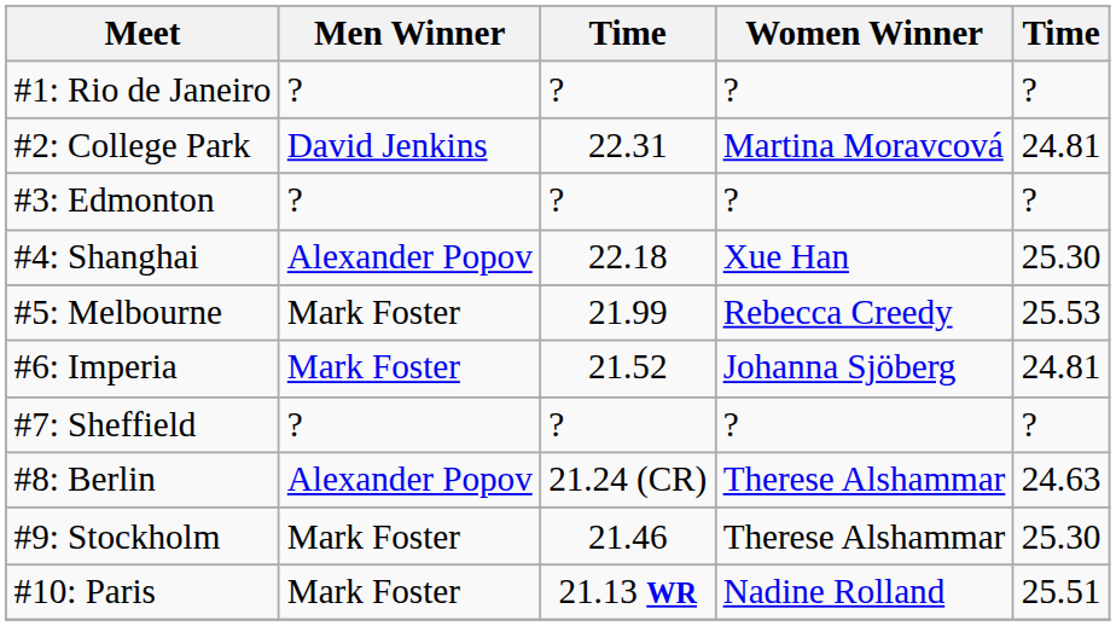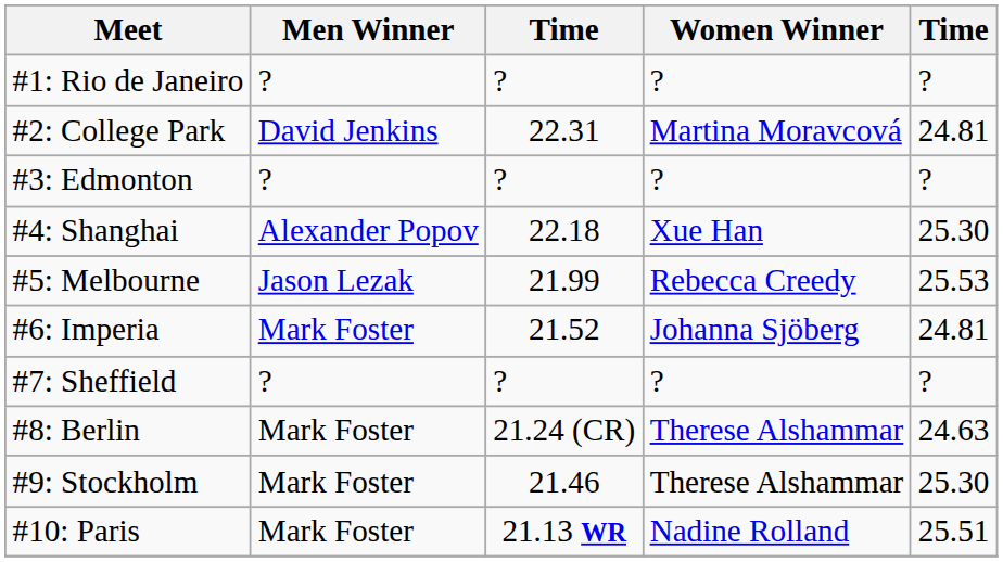 <table class=wikitable>
 <tr>
 <th>Meet</th>
 <th>Men Winner</th>
 <th>Time</th>
 <th>Women Winner</th>
 <th>Time</th>
 </tr>
 <tr>
 <td>#1: Rio de Janeiro</td>
 <td ?>?</td>
 <td ?>?</td>
 <td ?>?</td>
 <td ?>?</td>
 </tr>
 <tr>
 <td>#2: College Park</td>
 <td> <a href='#'>David Jenkins</a></td>
 <td align=center>22.31</td>
 <td> <a href='#'>Martina Moravcová</a></td>
 <td align=center>24.81</td>
 </tr>
 <tr>
 <td>#3: Edmonton</td>
 <td ?>?</td>
 <td ?>?</td>
 <td ?>?</td>
 <td ?>?</td>
 </tr>
 <tr>
 <td>#4: Shanghai</td>
 <td> <a href='#'>Alexander Popov</a></td>
 <td align=center>22.18</td>
 <td> <a href='#'>Xue Han</a></td>
 <td align=center>25.30</td>
 </tr>
 <tr>
 <td>#5: Melbourne</td>
-<td> Mark Foster</td>
+<td> <a href='#'>Jason Lezak</a></td>
 <td align=center>21.99</td>
 <td> <a href='#'>Rebecca Creedy</a></td>
 <td align=center>25.53</td>
 </tr>
 <tr>
 <td>#6: Imperia</td>
 <td> <a href='#'>Mark Foster</a></td>
 <td align=center>21.52</td>
 <td> <a href='#'>Johanna Sjöberg</a></td>
 <td align=center>24.81</td>
 </tr>
 <tr>
 <td>#7: Sheffield</td>
 <td ?>?</td>
 <td ?>?</td>
 <td ?>?</td>
 <td ?>?</td>
 </tr>
 <tr>
 <td>#8: Berlin</td>
-<td> <a href='#'>Alexander Popov</a></td>
+<td> Mark Foster</td>
 <td align=center>21.24 (CR)</td>
 <td> <a href='#'>Therese Alshammar</a></td>
 <td align=center>24.63</td>
 </tr>
 <tr>
 <td>#9: Stockholm</td>
 <td> Mark Foster</td>
 <td align=center>21.46</td>
 <td> Therese Alshammar</td>
 <td align=center>25.30</td>
 </tr>
 <tr>
 <td>#10: Paris</td>
 <td> Mark Foster</td>
 <td align=center>21.13 <small><a href='#'><strong>WR</strong></a></small></td>
 <td> <a href='#'>Nadine Rolland</a></td>
 <td align=center>25.51</td>
 </tr>
 <tr>
 </tr>
 </table>
